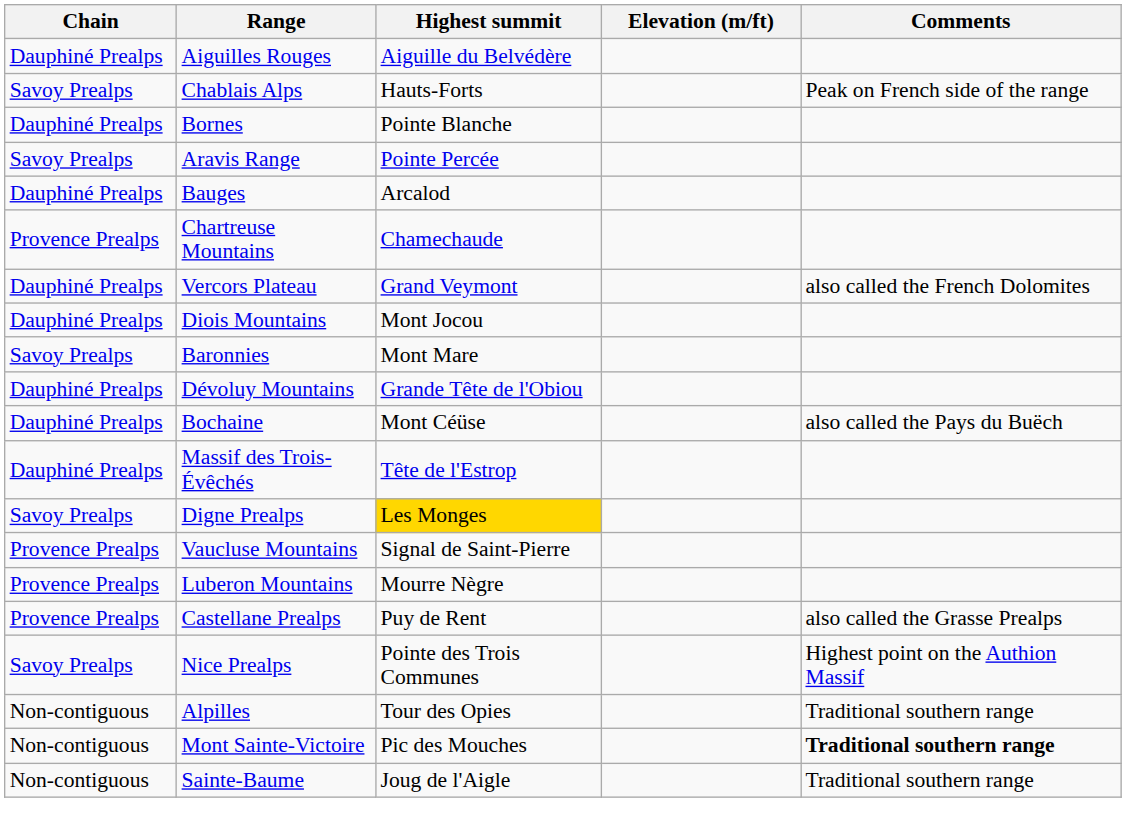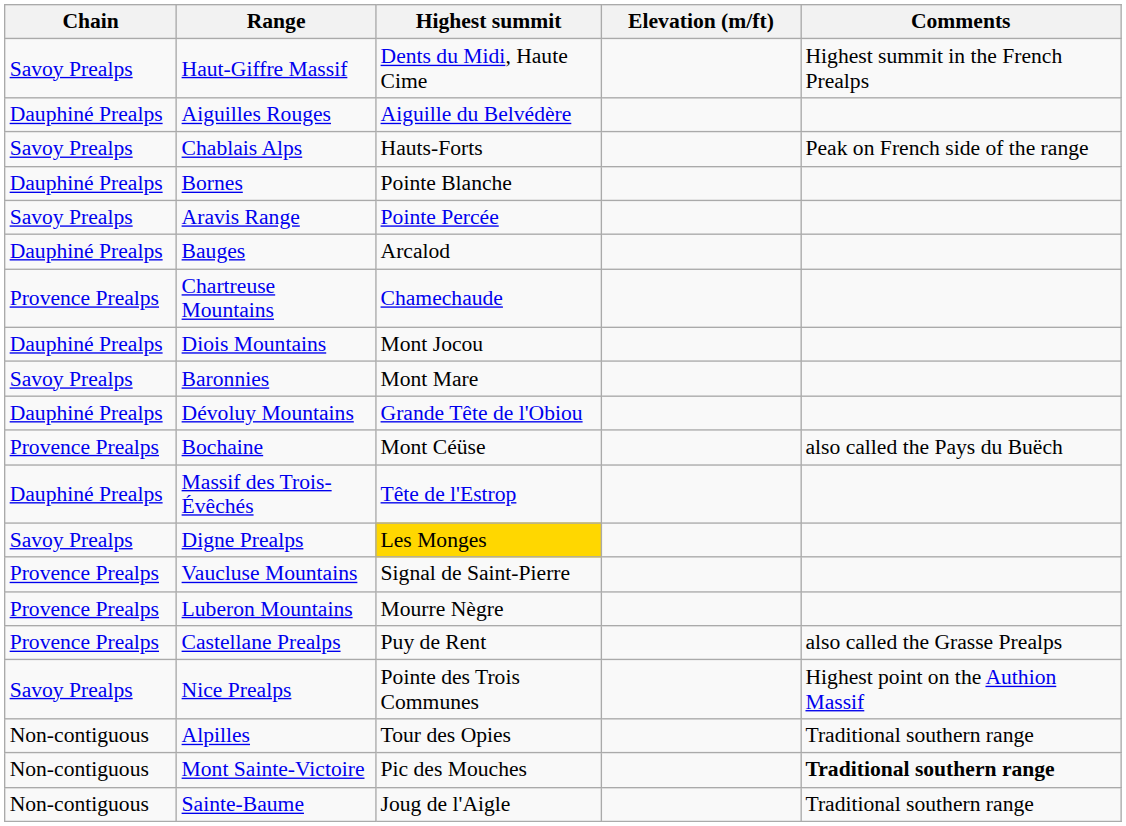 <table class="wikitable sortable">
 <tr>
 <th width="120">Chain</th>
 <th width="140">Range</th>
 <th width="160">Highest summit</th>
 <th width="140">Elevation (m/ft)</th>
 <th width="230">Comments</th>
+</tr>
+<tr>
+<td><a href='#'>Savoy Prealps</a></td>
+<td><a href='#'>Haut-Giffre Massif</a></td>
+<td><a href='#'>Dents du Midi</a>, Haute Cime</td>
+<td></td>
+<td>Highest summit in the French Prealps</td>
 </tr>
 <tr>
 <td><a href='#'>Dauphiné Prealps</a></td>
 <td><a href='#'>Aiguilles Rouges</a></td>
 <td><a href='#'>Aiguille du Belvédère</a></td>
 <td></td>
 <td></td>
 </tr>
 <tr>
 <td><a href='#'>Savoy Prealps</a></td>
 <td><a href='#'>Chablais Alps</a></td>
 <td>Hauts-Forts</td>
 <td></td>
 <td>Peak on French side of the range</td>
 </tr>
 <tr>
 <td><a href='#'>Dauphiné Prealps</a></td>
 <td><a href='#'>Bornes</a></td>
 <td>Pointe Blanche</td>
 <td></td>
 <td></td>
 </tr>
 <tr>
 <td><a href='#'>Savoy Prealps</a></td>
 <td><a href='#'>Aravis Range</a></td>
 <td><a href='#'>Pointe Percée</a></td>
 <td></td>
 <td></td>
 </tr>
 <tr>
 <td><a href='#'>Dauphiné Prealps</a></td>
 <td><a href='#'>Bauges</a></td>
 <td>Arcalod</td>
 <td></td>
 <td></td>
 </tr>
 <tr>
 <td><a href='#'>Provence Prealps</a></td>
 <td><a href='#'>Chartreuse Mountains</a></td>
 <td><a href='#'>Chamechaude</a></td>
 <td></td>
 <td></td>
 </tr>
 <tr>
 <td><a href='#'>Dauphiné Prealps</a></td>
-<td><a href='#'>Vercors Plateau</a></td>
-<td><a href='#'>Grand Veymont</a></td>
-<td></td>
-<td>also called the French Dolomites</td>
-</tr>
-<tr>
-<td><a href='#'>Dauphiné Prealps</a></td>
 <td><a href='#'>Diois Mountains</a></td>
 <td>Mont Jocou</td>
 <td></td>
 <td></td>
 </tr>
 <tr>
 <td><a href='#'>Savoy Prealps</a></td>
 <td><a href='#'>Baronnies</a></td>
 <td>Mont Mare</td>
 <td></td>
 <td></td>
 </tr>
 <tr>
 <td><a href='#'>Dauphiné Prealps</a></td>
 <td><a href='#'>Dévoluy Mountains</a></td>
 <td><a href='#'>Grande Tête de l'Obiou</a></td>
 <td></td>
 <td></td>
 </tr>
 <tr>
-<td><a href='#'>Dauphiné Prealps</a></td>
+<td><a href='#'>Provence Prealps</a></td>
 <td><a href='#'>Bochaine</a></td>
 <td>Mont Céüse</td>
 <td></td>
 <td>also called the Pays du Buëch</td>
 </tr>
 <tr>
 <td><a href='#'>Dauphiné Prealps</a></td>
 <td><a href='#'>Massif des Trois-Évêchés</a></td>
 <td><a href='#'>Tête de l'Estrop</a></td>
 <td></td>
 <td></td>
 </tr>
 <tr>
 <td><a href='#'>Savoy Prealps</a></td>
 <td><a href='#'>Digne Prealps</a></td>
 <td style="background: gold;">Les Monges</td>
 <td></td>
 <td></td>
 </tr>
 <tr>
 <td><a href='#'>Provence Prealps</a></td>
 <td><a href='#'>Vaucluse Mountains</a></td>
 <td>Signal de Saint-Pierre</td>
 <td></td>
 <td></td>
 </tr>
 <tr>
 <td><a href='#'>Provence Prealps</a></td>
 <td><a href='#'>Luberon Mountains</a></td>
 <td>Mourre Nègre</td>
 <td></td>
 <td></td>
 </tr>
 <tr>
 <td><a href='#'>Provence Prealps</a></td>
 <td><a href='#'>Castellane Prealps</a></td>
 <td>Puy de Rent</td>
 <td></td>
 <td>also called the Grasse Prealps</td>
 </tr>
 <tr>
 <td><a href='#'>Savoy Prealps</a></td>
 <td><a href='#'>Nice Prealps</a></td>
 <td>Pointe des Trois Communes</td>
 <td></td>
 <td>Highest point on the <a href='#'>Authion Massif</a></td>
 </tr>
 <tr>
 <td>Non-contiguous</td>
 <td><a href='#'>Alpilles</a></td>
 <td>Tour des Opies</td>
 <td></td>
 <td>Traditional southern range</td>
 </tr>
 <tr>
 <td>Non-contiguous</td>
 <td><a href='#'>Mont Sainte-Victoire</a></td>
 <td>Pic des Mouches</td>
 <td></td>
 <td><strong>Traditional southern range</strong></td>
 </tr>
 <tr>
 <td>Non-contiguous</td>
 <td><a href='#'>Sainte-Baume</a></td>
 <td>Joug de l'Aigle</td>
 <td></td>
 <td>Traditional southern range</td>
 </tr>
 </table>
